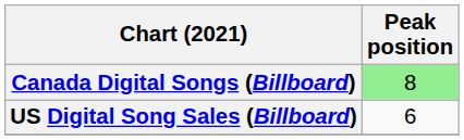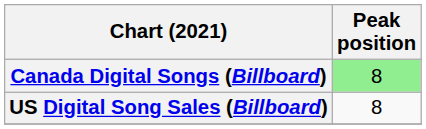 <table class="wikitable sortable plainrowheaders" style="text-align:center">
 <tr>
 <th scope="col">Chart (2021)</th>
 <th scope="col">Peak<br>position</th>
 </tr>
 <tr>
 <th scope="row"><a href='#'>Canada Digital Songs</a> (<em><a href='#'>Billboard</a></em>)</th>
 <td style="background: lightgreen;">8</td>
 </tr>
 <tr>
 <th scope="row">US <a href='#'>Digital Song Sales</a> (<em><a href='#'>Billboard</a></em>)</th>
-<td>6</td>
+<td>8</td>
 </tr>
 <tr>
 </tr>
 </table>
